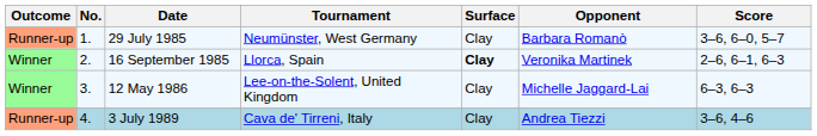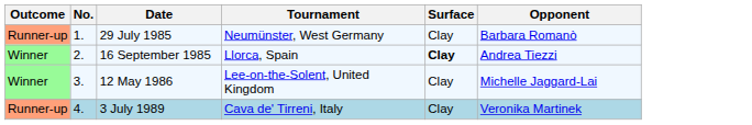 <table class="sortable wikitable">
 <tr>
 <th>Outcome</th>
 <th>No.</th>
 <th width=150>Date</th>
 <th width=250>Tournament</th>
 <th>Surface</th>
 <th width=200>Opponent</th>
-<th width=125>Score</th>
 </tr>
 <tr style="background:#f0f8ff;">
 <td bgcolor=FFA07A>Runner-up</td>
 <td>1.</td>
 <td>29 July 1985</td>
 <td><a href='#'>Neumünster</a>, West Germany</td>
 <td>Clay</td>
 <td> <a href='#'>Barbara Romanò</a></td>
-<td>3–6, 6–0, 5–7</td>
 </tr>
 <tr style="background:#f0f8ff;">
 <td bgcolor="98FB98">Winner</td>
 <td>2.</td>
 <td>16 September 1985</td>
 <td><a href='#'>Llorca</a>, Spain</td>
 <td><strong>Clay</strong></td>
-<td> <a href='#'>Veronika Martinek</a></td>
-<td>2–6, 6–1, 6–3</td>
+<td> <a href='#'>Andrea Tiezzi</a></td>
 </tr>
 <tr style="background:#f0f8ff;">
 <td bgcolor="98FB98">Winner</td>
 <td>3.</td>
 <td>12 May 1986</td>
 <td><a href='#'>Lee-on-the-Solent</a>, United Kingdom</td>
 <td>Clay</td>
 <td> <a href='#'>Michelle Jaggard-Lai</a></td>
-<td>6–3, 6–3</td>
 </tr>
 <tr style="background:lightblue;">
 <td bgcolor=FFA07A>Runner-up</td>
 <td>4.</td>
 <td>3 July 1989</td>
 <td><a href='#'>Cava de' Tirreni</a>, Italy</td>
 <td>Clay</td>
-<td> <a href='#'>Andrea Tiezzi</a></td>
-<td>3–6, 4–6</td>
+<td> <a href='#'>Veronika Martinek</a></td>
 </tr>
 </table>
